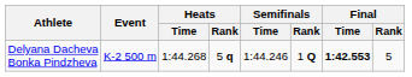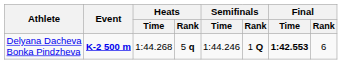 <table class="wikitable" style="font-size:90%">
 <tr>
 <th rowspan=2>Athlete</th>
 <th rowspan=2>Event</th>
 <th colspan=2>Heats</th>
 <th colspan=2>Semifinals</th>
 <th colspan=2>Final</th>
 </tr>
 <tr style="font-size:95%">
 <th>Time</th>
 <th>Rank</th>
 <th>Time</th>
 <th>Rank</th>
 <th>Time</th>
 <th>Rank</th>
 </tr>
 <tr align=center>
 <td align=left><a href='#'>Delyana Dacheva</a><br><a href='#'>Bonka Pindzheva</a></td>
-<td align=left><a href='#'>K-2 500 m</a></td>
+<td align=left><strong><a href='#'>K-2 500 m</a></strong></td>
 <td>1:44.268</td>
 <td>5 <strong>q</strong></td>
 <td>1:44.246</td>
 <td>1 <strong>Q</strong></td>
 <td><strong>1:42.553</strong></td>
-<td>5</td>
+<td>6</td>
 </tr>
 </table>
